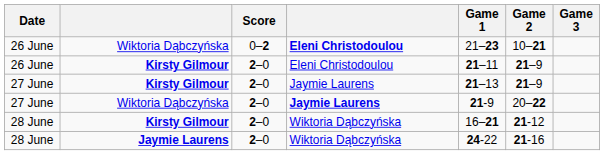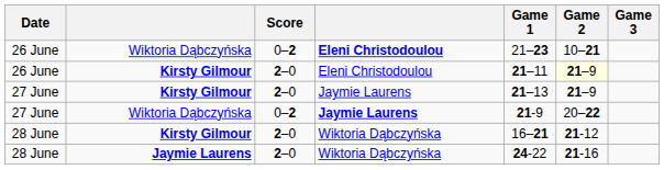 <table class="wikitable" style="text-align: center; font-size:90% ">
 <tr>
 <th width="60">Date</th>
 <th align="right" width="200"></th>
 <th width="60">Score</th>
 <th align="left" width="200"></th>
 <th width="50">Game 1</th>
 <th width="50">Game 2</th>
 <th width="50">Game 3</th>
 </tr>
 <tr>
 <td>26 June</td>
 <td align="right"><a href='#'>Wiktoria Dąbczyńska</a> </td>
 <td align="center">0–<strong>2</strong></td>
 <td align="left"><strong> <a href='#'>Eleni Christodoulou</a></strong></td>
 <td>21–<strong>23</strong></td>
 <td>10–<strong>21</strong></td>
 <td></td>
 </tr>
 <tr>
 <td>26 June</td>
 <td align="right"><strong><a href='#'>Kirsty Gilmour</a> </strong></td>
 <td align="center"><strong>2</strong>–0</td>
 <td align="left"> <a href='#'>Eleni Christodoulou</a></td>
 <td><strong>21</strong>–11</td>
-<td><strong>21</strong>–9</td>
+<td style="background: lightyellow;"><strong>21</strong>–9</td>
 <td></td>
 </tr>
 <tr>
 <td>27 June</td>
 <td align="right"><strong><a href='#'>Kirsty Gilmour</a> </strong></td>
 <td><strong>2</strong>–0</td>
 <td align="left"> <a href='#'>Jaymie Laurens</a></td>
 <td><strong>21</strong>–13</td>
 <td><strong>21</strong>–9</td>
 <td></td>
 </tr>
 <tr>
 <td>27 June</td>
 <td align="right"><a href='#'>Wiktoria Dąbczyńska</a> </td>
-<td><strong>2</strong>–0</td>
+<td>0–<strong>2</strong></td>
 <td align="left"><strong> <a href='#'>Jaymie Laurens</a></strong></td>
 <td><strong>21</strong>-9</td>
 <td>20–<strong>22</strong></td>
 <td></td>
 </tr>
 <tr>
 <td>28 June</td>
 <td align="right"><strong><a href='#'>Kirsty Gilmour</a> </strong></td>
 <td><strong>2</strong>–0</td>
 <td align="left"> <a href='#'>Wiktoria Dąbczyńska</a></td>
 <td>16–<strong>21</strong></td>
 <td><strong>21</strong>-12</td>
 <td></td>
 </tr>
 <tr>
 <td>28 June</td>
 <td align="right"><strong><a href='#'>Jaymie Laurens</a></strong> </td>
 <td><strong>2</strong>–0</td>
 <td align="left"> <a href='#'>Wiktoria Dąbczyńska</a></td>
 <td><strong>24</strong>-22</td>
 <td><strong>21</strong>-16</td>
 <td></td>
 </tr>
 </table>
